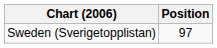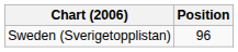 <table class="wikitable plainrowheaders">
 <tr>
 <th scope="col">Chart (2006)</th>
 <th scope="col">Position</th>
 </tr>
 <tr>
 <td>Sweden (Sverigetopplistan)</td>
-<td style="text-align:center">97</td>
+<td style="text-align:center">96</td>
 </tr>
 </table>
